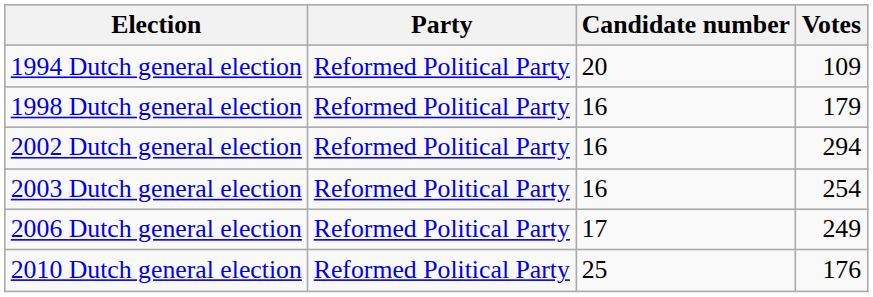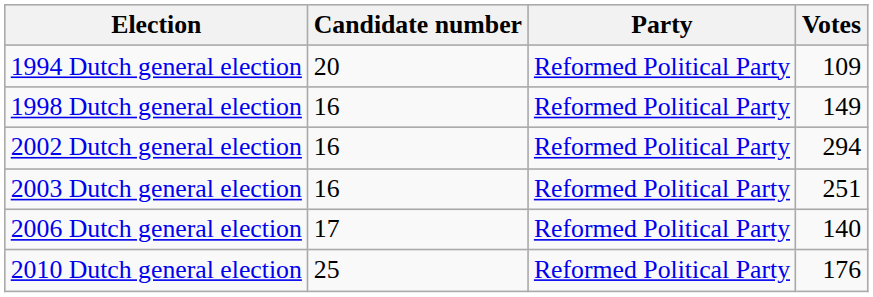 <table class="wikitable sortable">
 <tr |>
 <th>Election</th>
+<th>Candidate number</th>
 <th>Party</th>
-<th>Candidate number</th>
 <th>Votes</th>
 </tr>
 <tr>
 <td><a href='#'>1994 Dutch general election</a></td>
+<td>20</td>
 <td><a href='#'>Reformed Political Party</a></td>
-<td>20</td>
 <td style=text-align:right>109</td>
 </tr>
 <tr>
 <td><a href='#'>1998 Dutch general election</a></td>
+<td>16</td>
 <td><a href='#'>Reformed Political Party</a></td>
-<td>16</td>
-<td style=text-align:right>179</td>
+<td style=text-align:right>149</td>
 </tr>
 <tr>
 <td><a href='#'>2002 Dutch general election</a></td>
+<td>16</td>
 <td><a href='#'>Reformed Political Party</a></td>
-<td>16</td>
 <td style=text-align:right>294</td>
 </tr>
 <tr>
 <td><a href='#'>2003 Dutch general election</a></td>
+<td>16</td>
 <td><a href='#'>Reformed Political Party</a></td>
-<td>16</td>
-<td style=text-align:right>254</td>
+<td style=text-align:right>251</td>
 </tr>
 <tr>
 <td><a href='#'>2006 Dutch general election</a></td>
+<td>17</td>
 <td><a href='#'>Reformed Political Party</a></td>
-<td>17</td>
-<td style=text-align:right>249</td>
+<td style=text-align:right>140</td>
 </tr>
 <tr>
 <td><a href='#'>2010 Dutch general election</a></td>
+<td>25</td>
 <td><a href='#'>Reformed Political Party</a></td>
-<td>25</td>
 <td style=text-align:right>176</td>
 </tr>
 </table>
